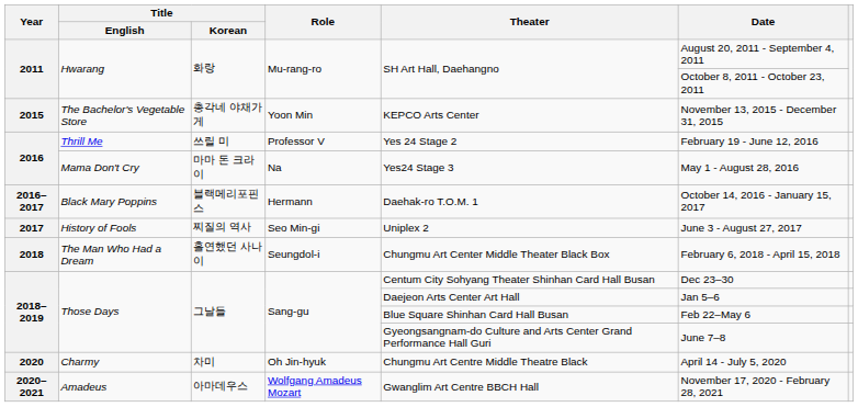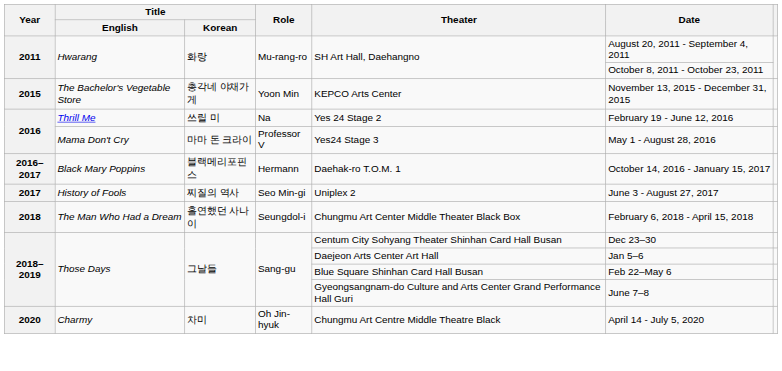 <table class="wikitable plainrowheaders">
 <tr>
 <th rowspan="2" scope="col">Year</th>
 <th colspan="2" scope="col">Title</th>
 <th rowspan="2" scope="col">Role</th>
 <th rowspan="2" scope="col">Theater</th>
 <th rowspan="2" scope="col">Date</th>
 <th rowspan="2" scope="col" class="unsortable"></th>
 </tr>
 <tr>
 <th>English</th>
 <th>Korean</th>
 </tr>
 <tr>
 <th rowspan="2" scope="row">2011</th>
 <td rowspan="2"><em>Hwarang</em></td>
 <td rowspan="2">화랑</td>
 <td rowspan="2">Mu-rang-ro</td>
 <td rowspan="2">SH Art Hall, Daehangno</td>
 <td>August 20, 2011 - September 4, 2011</td>
 <td rowspan="2" style="text-align:center"></td>
 </tr>
 <tr>
 <td>October 8, 2011 - October 23, 2011</td>
 </tr>
 <tr>
 <th scope="row">2015</th>
 <td><em>The Bachelor's Vegetable Store</em></td>
 <td>총각네 야채가게</td>
 <td>Yoon Min</td>
 <td>KEPCO Arts Center</td>
 <td>November 13, 2015 - December 31, 2015</td>
 <td style="text-align:center"></td>
 </tr>
 <tr>
 <th scope="row" rowspan="2">2016</th>
 <td><em><a href='#'>Thrill Me</a></em></td>
 <td>쓰릴 미</td>
-<td>Professor V</td>
+<td>Na</td>
 <td>Yes 24 Stage 2</td>
 <td>February 19 - June 12, 2016</td>
 <td style="text-align:center"></td>
 </tr>
 <tr>
 <td><em>Mama Don't Cry</em></td>
 <td>마마 돈 크라이</td>
-<td>Na</td>
+<td>Professor V</td>
 <td>Yes24 Stage 3</td>
 <td>May 1 - August 28, 2016</td>
 <td style="text-align:center"></td>
 </tr>
 <tr>
 <th scope="row">2016–2017</th>
 <td><em>Black Mary Poppins</em></td>
 <td>블랙메리포핀스</td>
 <td>Hermann</td>
 <td>Daehak-ro T.O.M. 1</td>
 <td>October 14, 2016 - January 15, 2017</td>
 <td style="text-align:center"></td>
 </tr>
 <tr>
 <th scope="row">2017</th>
 <td><em>History of Fools</em></td>
 <td>찌질의 역사</td>
 <td>Seo Min-gi</td>
 <td>Uniplex 2</td>
 <td>June 3 - August 27, 2017</td>
 <td style="text-align:center"></td>
 </tr>
 <tr>
 <th scope="row">2018</th>
 <td><em>The Man Who Had a Dream</em></td>
 <td>홀연했던 사나이</td>
 <td>Seungdol-i</td>
 <td>Chungmu Art Center Middle Theater Black Box</td>
 <td>February 6, 2018 - April 15, 2018</td>
 <td style="text-align:center"></td>
 </tr>
 <tr>
 <th scope="row" rowspan="4">2018–2019</th>
 <td rowspan="4"><em>Those Days</em></td>
 <td rowspan="4">그날들</td>
 <td rowspan="4">Sang-gu</td>
 <td>Centum City Sohyang Theater Shinhan Card Hall Busan</td>
 <td>Dec 23–30</td>
 <td style="text-align:center"></td>
 </tr>
 <tr>
 <td>Daejeon Arts Center Art Hall</td>
 <td>Jan 5–6</td>
 <td style="text-align:center"></td>
 </tr>
 <tr>
 <td>Blue Square Shinhan Card Hall Busan</td>
 <td>Feb 22–May 6</td>
 <td style="text-align:center"></td>
 </tr>
 <tr>
 <td>Gyeongsangnam-do Culture and Arts Center Grand Performance Hall Guri</td>
 <td>June 7–8</td>
 <td style="text-align:center"></td>
 </tr>
 <tr>
 <th scope="row">2020</th>
 <td><em>Charmy</em></td>
 <td>차미</td>
 <td>Oh Jin-hyuk</td>
 <td>Chungmu Art Centre Middle Theatre Black</td>
 <td>April 14 - July 5, 2020</td>
 <td style="text-align:center"></td>
 </tr>
-<tr>
-<th scope="row">2020–2021</th>
-<td><em>Amadeus</em></td>
-<td>아마데우스</td>
-<td><a href='#'>Wolfgang Amadeus Mozart</a></td>
-<td>Gwanglim Art Centre BBCH Hall</td>
-<td>November 17, 2020 - February 28, 2021</td>
-<td style="text-align:center"></td>
-</tr>
 </table>
